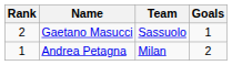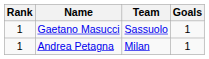 <table class="wikitable" style="text-align: center;">
 <tr>
 <th>Rank</th>
 <th>Name</th>
 <th>Team</th>
 <th>Goals</th>
 </tr>
 <tr>
-<td rowspan"1">2</td>
+<td rowspan"1">1</td>
 <td align="left"> <a href='#'>Gaetano Masucci</a></td>
 <td align="left"> <a href='#'>Sassuolo</a></td>
 <td rowspan="1">1</td>
 </tr>
 <tr>
 <td rowspan="1">1</td>
 <td align="left"> <a href='#'>Andrea Petagna</a></td>
 <td align="left"> <a href='#'>Milan</a></td>
-<td rowspan="1">2</td>
+<td rowspan="1">1</td>
 </tr>
 </table>
